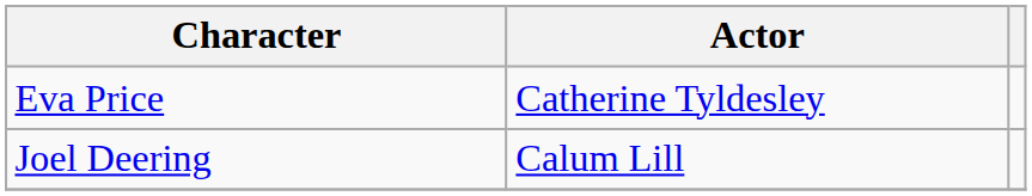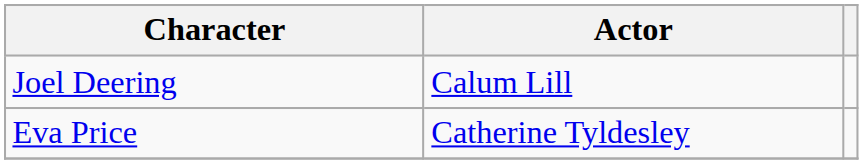 <table class="wikitable">
 <tr>
 <th style="width:200px;" scope="col">Character</th>
 <th style="width:200px;">Actor</th>
 <th></th>
 </tr>
 <tr>
+<td><a href='#'>Joel Deering</a></td>
+<td><a href='#'>Calum Lill</a></td>
+<td style="text-align:center;"></td>
+</tr>
+<tr>
 <td><a href='#'>Eva Price</a></td>
 <td><a href='#'>Catherine Tyldesley</a></td>
 <td style="text-align:center;"></td>
 </tr>
 <tr>
-<td><a href='#'>Joel Deering</a></td>
-<td><a href='#'>Calum Lill</a></td>
-<td style="text-align:center;"></td>
-</tr>
-<tr>
 </tr>
 </table>
